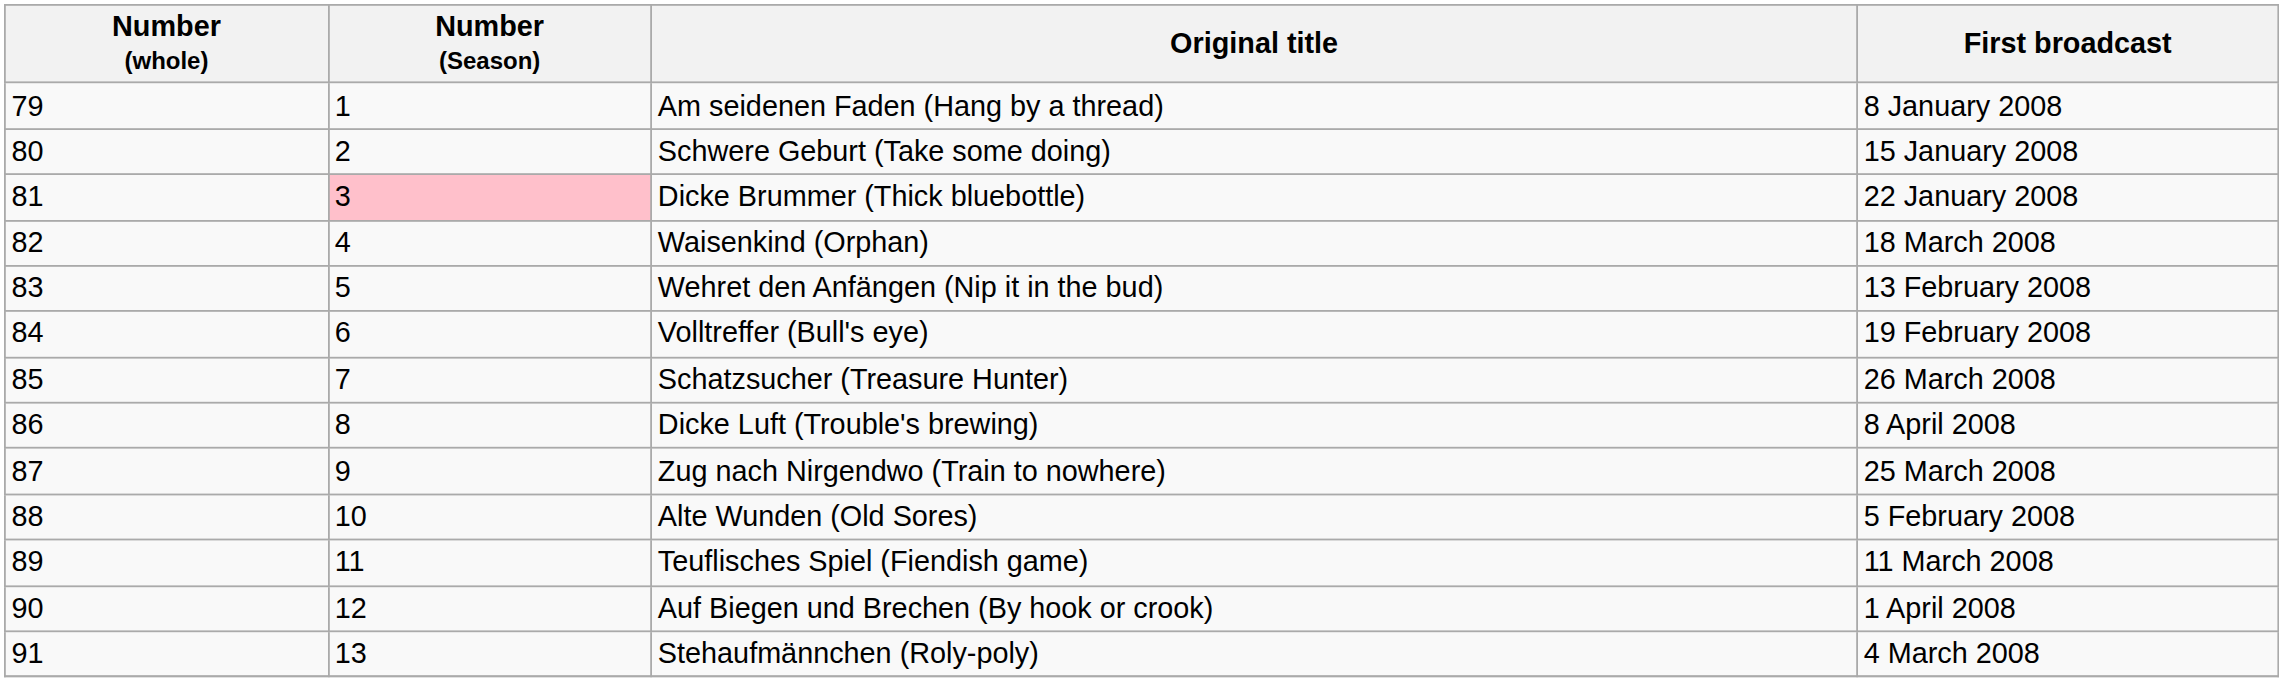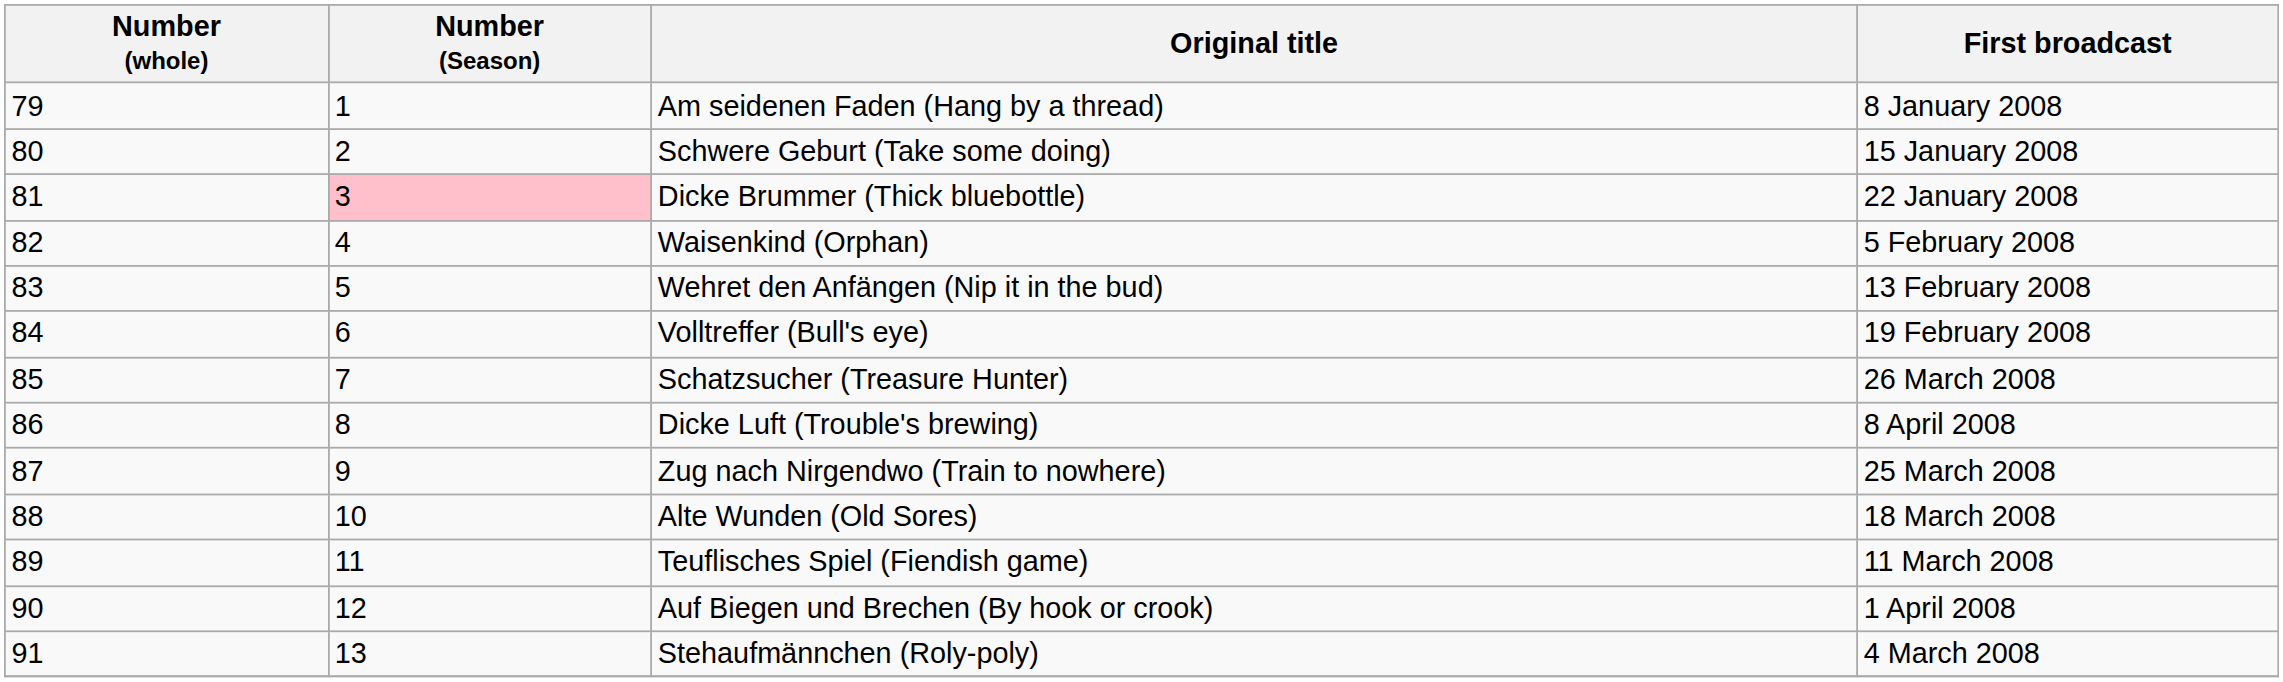 <table class="wikitable" width="100%">
 <tr>
 <th width="75"><strong>Number</strong><br> <small> (whole) </small></th>
 <th width="75"><strong>Number</strong><br> <small> (Season) </small></th>
 <th width="300">Original title</th>
 <th width="100">First broadcast</th>
 </tr>
 <tr>
 <td>79</td>
 <td>1</td>
 <td>Am seidenen Faden (Hang by a thread)</td>
 <td>8 January 2008</td>
 </tr>
 <tr>
 <td>80</td>
 <td>2</td>
 <td>Schwere Geburt (Take some doing)</td>
 <td>15 January 2008</td>
 </tr>
 <tr>
 <td>81</td>
 <td style="background: pink;">3</td>
 <td>Dicke Brummer (Thick bluebottle)</td>
 <td>22 January 2008</td>
 </tr>
 <tr>
 <td>82</td>
 <td>4</td>
 <td>Waisenkind (Orphan)</td>
-<td>18 March 2008</td>
+<td>5 February 2008</td>
 </tr>
 <tr>
 <td>83</td>
 <td>5</td>
 <td>Wehret den Anfängen (Nip it in the bud)</td>
 <td>13 February 2008</td>
 </tr>
 <tr>
 <td>84</td>
 <td>6</td>
 <td>Volltreffer (Bull's eye)</td>
 <td>19 February 2008</td>
 </tr>
 <tr>
 <td>85</td>
 <td>7</td>
 <td>Schatzsucher (Treasure Hunter)</td>
 <td>26 March 2008</td>
 </tr>
 <tr>
 <td>86</td>
 <td>8</td>
 <td>Dicke Luft (Trouble's brewing)</td>
 <td>8 April 2008</td>
 </tr>
 <tr>
 <td>87</td>
 <td>9</td>
 <td>Zug nach Nirgendwo (Train to nowhere)</td>
 <td>25 March 2008</td>
 </tr>
 <tr>
 <td>88</td>
 <td>10</td>
 <td>Alte Wunden (Old Sores)</td>
-<td>5 February 2008</td>
+<td>18 March 2008</td>
 </tr>
 <tr>
 <td>89</td>
 <td>11</td>
 <td>Teuflisches Spiel (Fiendish game)</td>
 <td>11 March 2008</td>
 </tr>
 <tr>
 <td>90</td>
 <td>12</td>
 <td>Auf Biegen und Brechen (By hook or crook)</td>
 <td>1 April 2008</td>
 </tr>
 <tr>
 <td>91</td>
 <td>13</td>
 <td>Stehaufmännchen (Roly-poly)</td>
 <td>4 March 2008</td>
 </tr>
 <tr>
 </tr>
 </table>
